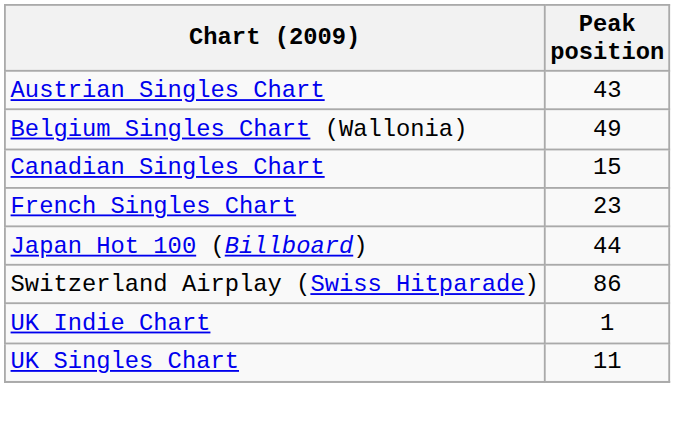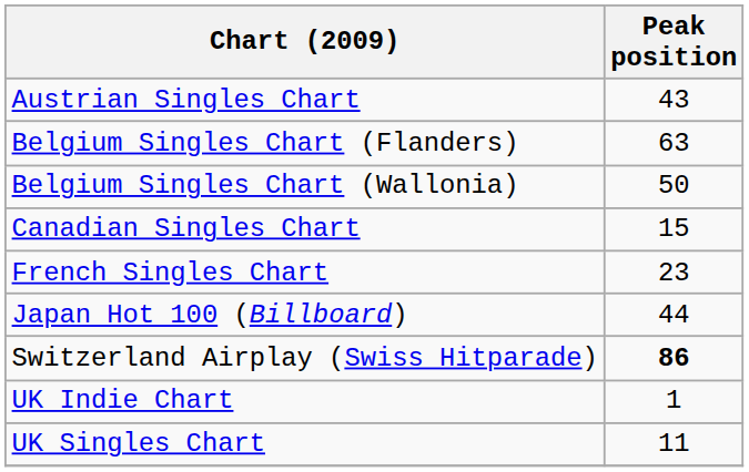 <table class="wikitable sortable">
 <tr>
 <th>Chart (2009)</th>
 <th>Peak<br>position</th>
 </tr>
 <tr>
 <td align="left"><a href='#'>Austrian Singles Chart</a></td>
 <td style="text-align:center;">43</td>
 </tr>
 <tr>
+<td align="left"><a href='#'>Belgium Singles Chart</a> (Flanders)</td>
+<td style="text-align:center;">63</td>
+</tr>
+<tr>
 <td align="left"><a href='#'>Belgium Singles Chart</a> (Wallonia)</td>
-<td style="text-align:center;">49</td>
+<td style="text-align:center;">50</td>
 </tr>
 <tr>
 <td align="left"><a href='#'>Canadian Singles Chart</a></td>
 <td style="text-align:center;">15</td>
 </tr>
 <tr>
 <td align="left"><a href='#'>French Singles Chart</a></td>
 <td style="text-align:center;">23</td>
 </tr>
 <tr>
 <td align="left"><a href='#'>Japan Hot 100</a> (<a href='#'><em>Billboard</em></a>)</td>
 <td style="text-align:center;">44</td>
 </tr>
 <tr>
 <td align="left">Switzerland Airplay (<a href='#'>Swiss Hitparade</a>)</td>
-<td style="text-align:center;">86</td>
+<td style="text-align:center;"><strong>86</strong></td>
 </tr>
 <tr>
 <td align="left"><a href='#'>UK Indie Chart</a></td>
 <td style="text-align:center;">1</td>
 </tr>
 <tr>
 <td align="left"><a href='#'>UK Singles Chart</a></td>
 <td style="text-align:center;">11</td>
 </tr>
 <tr>
 </tr>
 </table>
